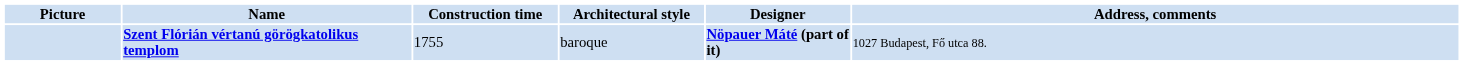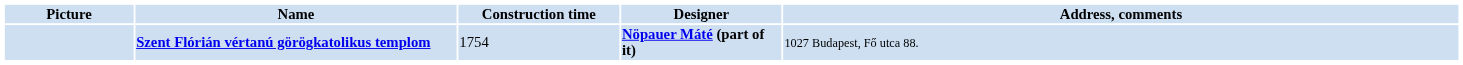 <table width="100%">
 <tr>
 <th bgcolor="#CEDFF2" width="8%">Picture</th>
 <th bgcolor="#CEDFF2" width="20%">Name</th>
 <th bgcolor="#CEDFF2" width="10%">Construction time</th>
-<th bgcolor="#CEDFF2" width="10%">Architectural style</th>
 <th bgcolor="#CEDFF2" width="10%">Designer</th>
 <th bgcolor="#CEDFF2" width="42%">Address, comments</th>
 </tr>
 <tr>
 <td bgcolor="#CEDFF2"></td>
 <td bgcolor="#CEDFF2"><strong><a href='#'>Szent Flórián vértanú görögkatolikus templom</a></strong></td>
-<td bgcolor="#CEDFF2">1755</td>
-<td bgcolor="#CEDFF2">baroque</td>
+<td bgcolor="#CEDFF2">1754</td>
 <td bgcolor="#CEDFF2"><strong><a href='#'>Nöpauer Máté</a> (part of it)</strong></td>
 <td bgcolor="#CEDFF2"><small>1027 Budapest, Fő utca 88.</small></td>
 </tr>
 </table>
